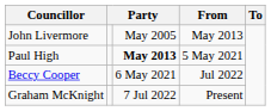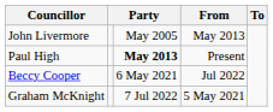 <table class=wikitable>
 <tr>
 <th>Councillor</th>
 <th colspan=2>Party</th>
 <th>From</th>
 <th>To</th>
 </tr>
 <tr>
 <td>John Livermore</td>
 <td></td>
 <td align=right>May 2005</td>
 <td align=right>May 2013</td>
 </tr>
 <tr>
 <td>Paul High</td>
 <td></td>
 <td align=right><strong>May 2013</strong></td>
-<td align=right>5 May 2021</td>
+<td align=right>Present</td>
 </tr>
 <tr>
 <td><a href='#'>Beccy Cooper</a></td>
 <td></td>
 <td align=right>6 May 2021</td>
 <td align=right>Jul 2022</td>
 </tr>
 <tr>
 <td>Graham McKnight</td>
 <td></td>
 <td align=right>7 Jul 2022</td>
-<td align=right>Present</td>
+<td align=right>5 May 2021</td>
 </tr>
 </table>
